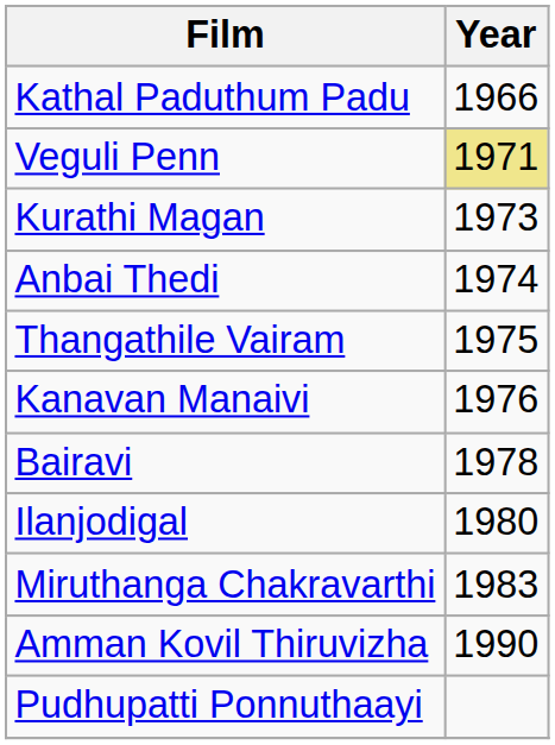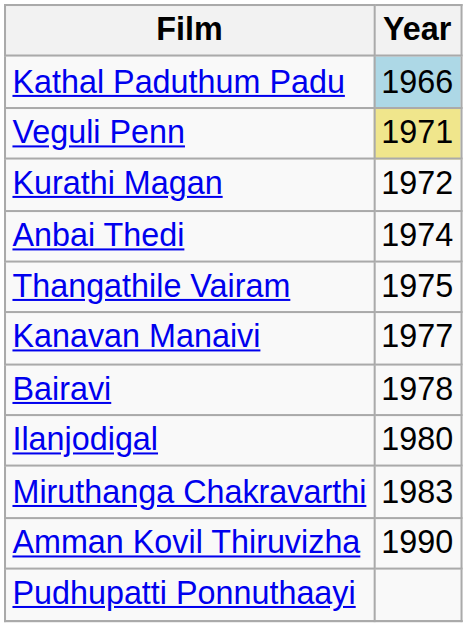 <table class="wikitable">
 <tr>
 <th>Film</th>
 <th>Year</th>
 </tr>
 <tr>
 <td><a href='#'>Kathal Paduthum Padu</a></td>
-<td>1966</td>
+<td style="background: lightblue;">1966</td>
 </tr>
 <tr>
 <td><a href='#'>Veguli Penn</a></td>
 <td style="background: khaki;">1971</td>
 </tr>
 <tr>
 <td><a href='#'>Kurathi Magan</a></td>
-<td>1973</td>
+<td>1972</td>
 </tr>
 <tr>
 <td><a href='#'>Anbai Thedi</a></td>
 <td>1974</td>
 </tr>
 <tr>
 <td><a href='#'>Thangathile Vairam</a></td>
 <td>1975</td>
 </tr>
 <tr>
 <td><a href='#'>Kanavan Manaivi</a></td>
-<td>1976</td>
+<td>1977</td>
 </tr>
 <tr>
 <td><a href='#'>Bairavi</a></td>
 <td>1978</td>
 </tr>
 <tr>
 <td><a href='#'>Ilanjodigal</a><em></td>
 <td>1980</td>
 </tr>
 <tr>
 <td><a href='#'>Miruthanga Chakravarthi</a></td>
 <td>1983</td>
 </tr>
 <tr>
 <td><a href='#'>Amman Kovil Thiruvizha</a></td>
 <td>1990</td>
 </tr>
 <tr>
 <td><a href='#'>Pudhupatti Ponnuthaayi</a></td>
 <td></td>
 </tr>
 <tr>
 </tr>
 </table>
